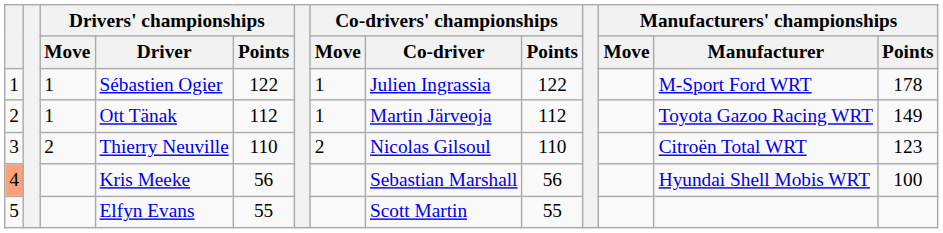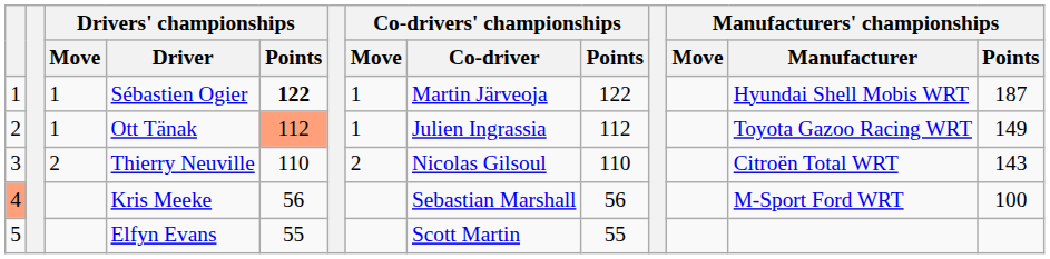 <table class="wikitable" style="font-size:85%;">
 <tr>
 <th rowspan="2"></th>
 <th rowspan="7" style="width:5px;"></th>
 <th colspan="3">Drivers' championships</th>
 <th rowspan="7" style="width:5px;"></th>
 <th colspan="3">Co-drivers' championships</th>
 <th rowspan="7" style="width:5px;"></th>
 <th colspan="3">Manufacturers' championships</th>
 </tr>
 <tr>
 <th>Move</th>
 <th>Driver</th>
 <th>Points</th>
 <th>Move</th>
 <th>Co-driver</th>
 <th>Points</th>
 <th>Move</th>
 <th>Manufacturer</th>
 <th>Points</th>
 </tr>
 <tr>
 <td align="center">1</td>
 <td> 1</td>
 <td nowrap><a href='#'>Sébastien Ogier</a></td>
-<td align="center">122</td>
+<td align="center"><strong>122</strong></td>
 <td> 1</td>
-<td><a href='#'>Julien Ingrassia</a></td>
+<td><a href='#'>Martin Järveoja</a></td>
 <td align="center">122</td>
 <td></td>
-<td><a href='#'>M-Sport Ford WRT</a></td>
-<td align="center">178</td>
+<td><a href='#'>Hyundai Shell Mobis WRT</a></td>
+<td align="center">187</td>
 </tr>
 <tr>
 <td align="center">2</td>
 <td> 1</td>
 <td><a href='#'>Ott Tänak</a></td>
-<td align="center">112</td>
+<td align="center" style="background: lightsalmon;">112</td>
 <td> 1</td>
-<td><a href='#'>Martin Järveoja</a></td>
+<td><a href='#'>Julien Ingrassia</a></td>
 <td align="center">112</td>
 <td></td>
 <td nowrap><a href='#'>Toyota Gazoo Racing WRT</a></td>
 <td align="center">149</td>
 </tr>
 <tr>
 <td align="center">3</td>
 <td> 2</td>
 <td nowrap><a href='#'>Thierry Neuville</a></td>
 <td align="center">110</td>
 <td> 2</td>
 <td><a href='#'>Nicolas Gilsoul</a></td>
 <td align="center">110</td>
 <td></td>
 <td><a href='#'>Citroën Total WRT</a></td>
-<td align="center">123</td>
+<td align="center">143</td>
 </tr>
 <tr>
 <td align="center" style="background: lightsalmon;">4</td>
 <td></td>
 <td><a href='#'>Kris Meeke</a></td>
 <td align="center">56</td>
 <td></td>
 <td nowrap><a href='#'>Sebastian Marshall</a></td>
 <td align="center">56</td>
 <td></td>
-<td><a href='#'>Hyundai Shell Mobis WRT</a></td>
+<td><a href='#'>M-Sport Ford WRT</a></td>
 <td align="center">100</td>
 </tr>
 <tr>
 <td align="center">5</td>
 <td></td>
 <td><a href='#'>Elfyn Evans</a></td>
 <td align="center">55</td>
 <td></td>
 <td><a href='#'>Scott Martin</a></td>
 <td align="center">55</td>
 <td></td>
 <td></td>
 <td></td>
 </tr>
 </table>
